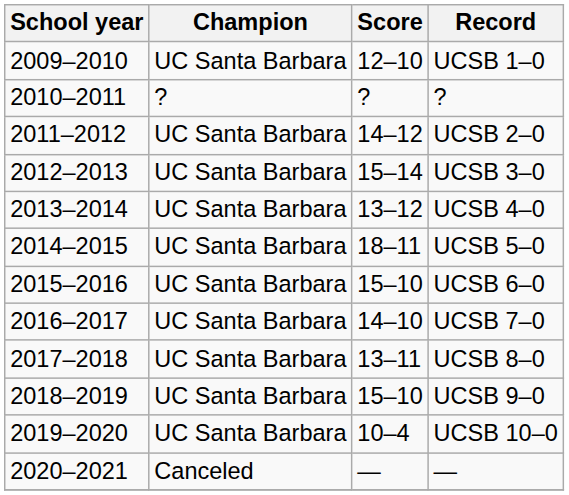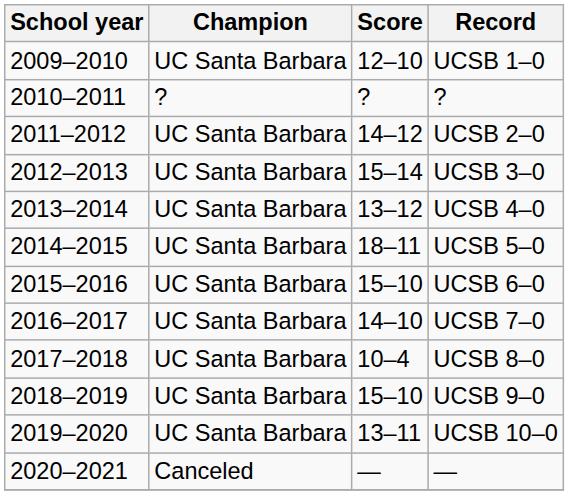 <table class="wikitable">
 <tr>
 <th>School year</th>
 <th>Champion</th>
 <th>Score</th>
 <th>Record</th>
 </tr>
 <tr>
 <td>2009–2010</td>
 <td>UC Santa Barbara</td>
 <td>12–10</td>
 <td>UCSB 1–0</td>
 </tr>
 <tr>
 <td>2010–2011</td>
 <td>?</td>
 <td>?</td>
 <td>?</td>
 </tr>
 <tr>
 <td>2011–2012</td>
 <td>UC Santa Barbara</td>
 <td>14–12</td>
 <td>UCSB 2–0</td>
 </tr>
 <tr>
 <td>2012–2013</td>
 <td>UC Santa Barbara</td>
 <td>15–14</td>
 <td>UCSB 3–0</td>
 </tr>
 <tr>
 <td>2013–2014</td>
 <td>UC Santa Barbara</td>
 <td>13–12</td>
 <td>UCSB 4–0</td>
 </tr>
 <tr>
 <td>2014–2015</td>
 <td>UC Santa Barbara</td>
 <td>18–11</td>
 <td>UCSB 5–0</td>
 </tr>
 <tr>
 <td>2015–2016</td>
 <td>UC Santa Barbara</td>
 <td>15–10</td>
 <td>UCSB 6–0</td>
 </tr>
 <tr>
 <td>2016–2017</td>
 <td>UC Santa Barbara</td>
 <td>14–10</td>
 <td>UCSB 7–0</td>
 </tr>
 <tr>
 <td>2017–2018</td>
 <td>UC Santa Barbara</td>
-<td>13–11</td>
+<td>10–4</td>
 <td>UCSB 8–0</td>
 </tr>
 <tr>
 <td>2018–2019</td>
 <td>UC Santa Barbara</td>
 <td>15–10</td>
 <td>UCSB 9–0</td>
 </tr>
 <tr>
 <td>2019–2020</td>
 <td>UC Santa Barbara</td>
-<td>10–4</td>
+<td>13–11</td>
 <td>UCSB 10–0</td>
 </tr>
 <tr>
 <td>2020–2021</td>
 <td>Canceled</td>
 <td>—</td>
 <td>—</td>
 </tr>
 <tr>
 </tr>
 </table>
